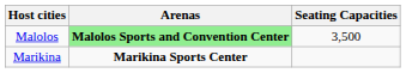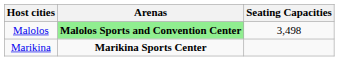 <table class="wikitable" style="text-align:center">
 <tr>
 <th>Host cities</th>
 <th>Arenas</th>
 <th>Seating Capacities</th>
 </tr>
 <tr>
 <td><a href='#'>Malolos</a></td>
 <td style="background: lightgreen;"><strong>Malolos Sports and Convention Center</strong></td>
-<td>3,500</td>
+<td>3,498</td>
 </tr>
 <tr>
 <td><a href='#'>Marikina</a></td>
 <td><strong>Marikina Sports Center</strong></td>
 <td></td>
 </tr>
 </table>
